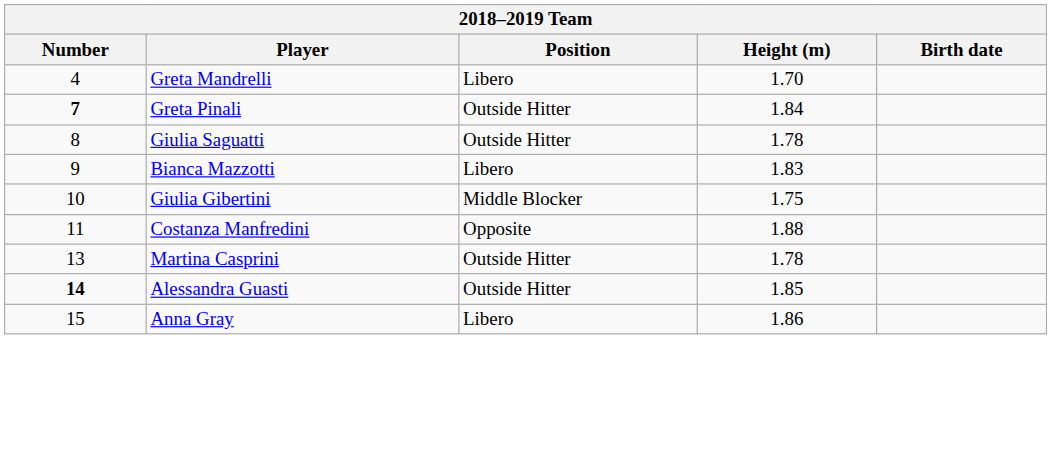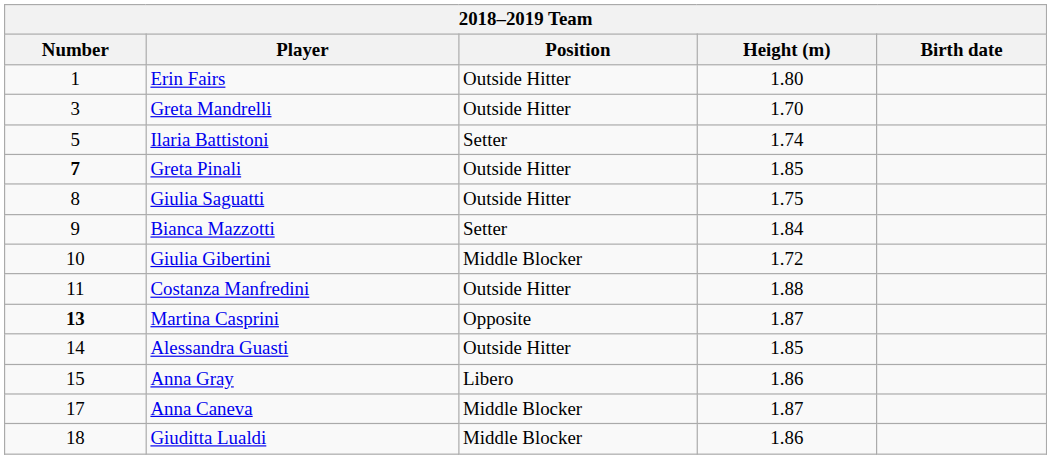 <table class="wikitable collapsible collapsed" style="width:100%;">
 <tr>
 <th colspan=5><strong>2018–2019 Team</strong></th>
 </tr>
 <tr>
 <th>Number</th>
 <th>Player</th>
 <th>Position</th>
 <th>Height (m)</th>
 <th>Birth date</th>
 </tr>
 <tr>
-<td align=center>4</td>
+<td align=center>1</td>
+<td> <a href='#'>Erin Fairs</a></td>
+<td>Outside Hitter</td>
+<td align=center>1.80</td>
+<td></td>
+</tr>
+<tr>
+<td align=center>3</td>
 <td> <a href='#'>Greta Mandrelli</a></td>
-<td>Libero</td>
+<td>Outside Hitter</td>
 <td align=center>1.70</td>
+<td></td>
+</tr>
+<tr>
+<td align=center>5</td>
+<td> <a href='#'>Ilaria Battistoni</a></td>
+<td>Setter</td>
+<td align=center>1.74</td>
 <td></td>
 </tr>
 <tr>
 <td align=center><strong>7</strong></td>
 <td> <a href='#'>Greta Pinali</a></td>
 <td>Outside Hitter</td>
-<td align=center>1.84</td>
+<td align=center>1.85</td>
 <td></td>
 </tr>
 <tr>
 <td align=center>8</td>
 <td> <a href='#'>Giulia Saguatti</a></td>
 <td>Outside Hitter</td>
-<td align=center>1.78</td>
+<td align=center>1.75</td>
 <td></td>
 </tr>
 <tr>
 <td align=center>9</td>
 <td> <a href='#'>Bianca Mazzotti</a></td>
-<td>Libero</td>
-<td align=center>1.83</td>
+<td>Setter</td>
+<td align=center>1.84</td>
 <td></td>
 </tr>
 <tr>
 <td align=center>10</td>
 <td> <a href='#'>Giulia Gibertini</a></td>
 <td>Middle Blocker</td>
-<td align=center>1.75</td>
+<td align=center>1.72</td>
 <td></td>
 </tr>
 <tr>
 <td align=center>11</td>
 <td> <a href='#'>Costanza Manfredini</a></td>
-<td>Opposite</td>
+<td>Outside Hitter</td>
 <td align=center>1.88</td>
 <td></td>
 </tr>
 <tr>
-<td align=center>13</td>
+<td align=center><strong>13</strong></td>
 <td> <a href='#'>Martina Casprini</a></td>
-<td>Outside Hitter</td>
-<td align=center>1.78</td>
+<td>Opposite</td>
+<td align=center>1.87</td>
 <td></td>
 </tr>
 <tr>
-<td align=center><strong>14</strong></td>
+<td align=center>14</td>
 <td> <a href='#'>Alessandra Guasti</a></td>
 <td>Outside Hitter</td>
 <td align=center>1.85</td>
 <td></td>
 </tr>
 <tr>
 <td align=center>15</td>
 <td> <a href='#'>Anna Gray</a></td>
 <td>Libero</td>
 <td align=center>1.86</td>
 <td></td>
 </tr>
+<tr>
+<td align=center>17</td>
+<td> <a href='#'>Anna Caneva</a></td>
+<td>Middle Blocker</td>
+<td align=center>1.87</td>
+<td></td>
+</tr>
+<tr>
+<td align=center>18</td>
+<td> <a href='#'>Giuditta Lualdi</a></td>
+<td>Middle Blocker</td>
+<td align=center>1.86</td>
+<td></td>
+</tr>
 </table>
